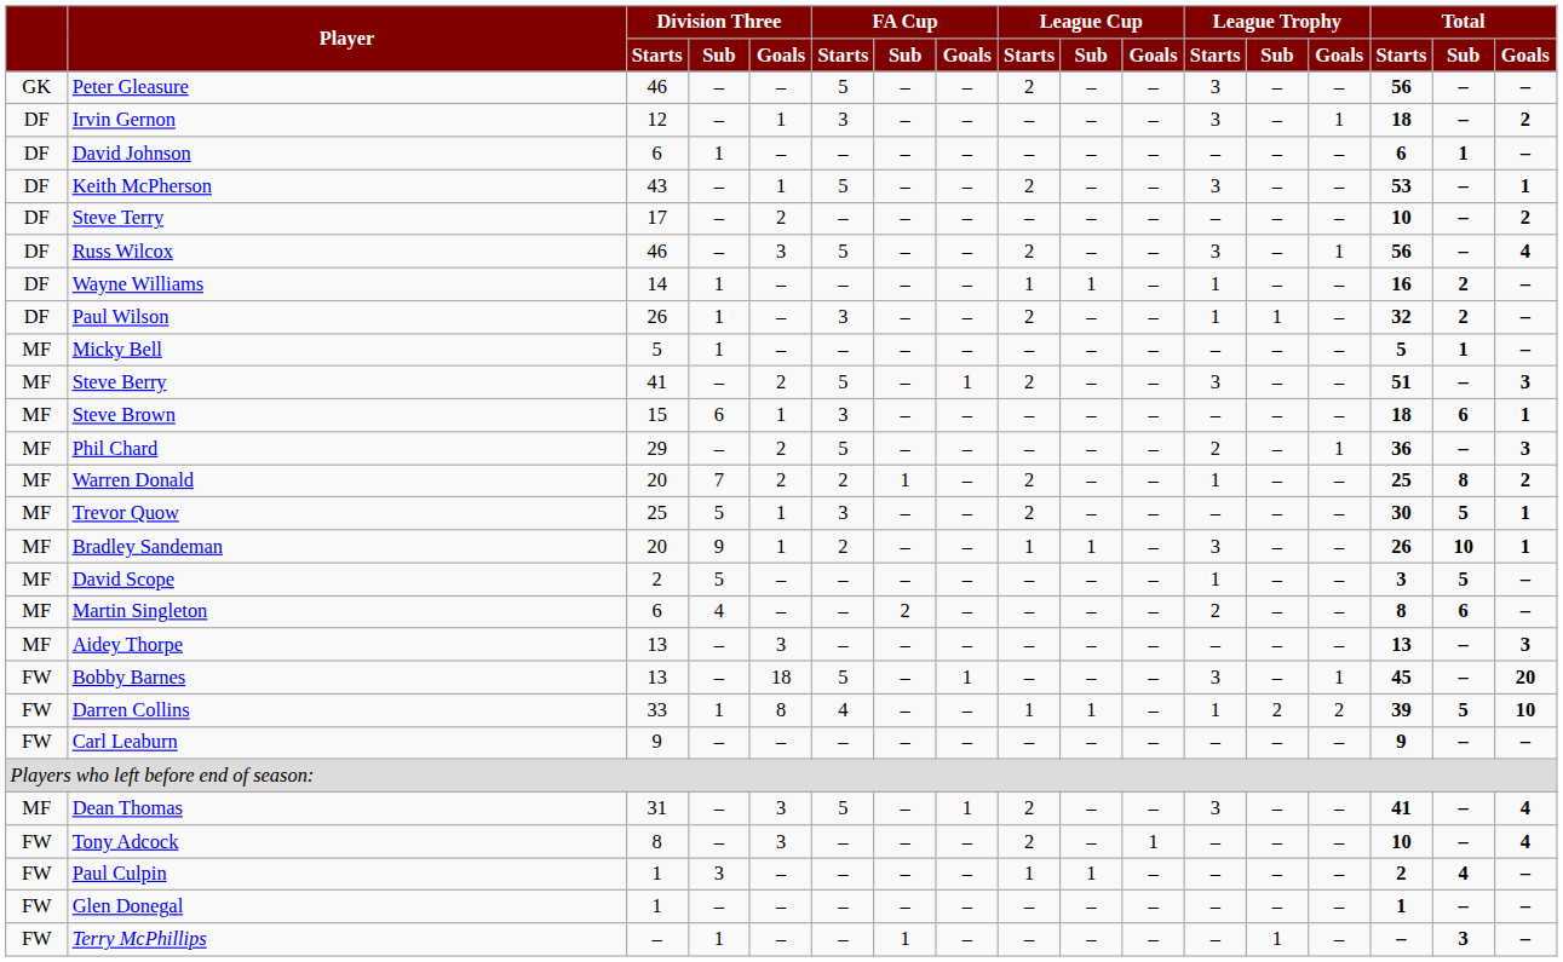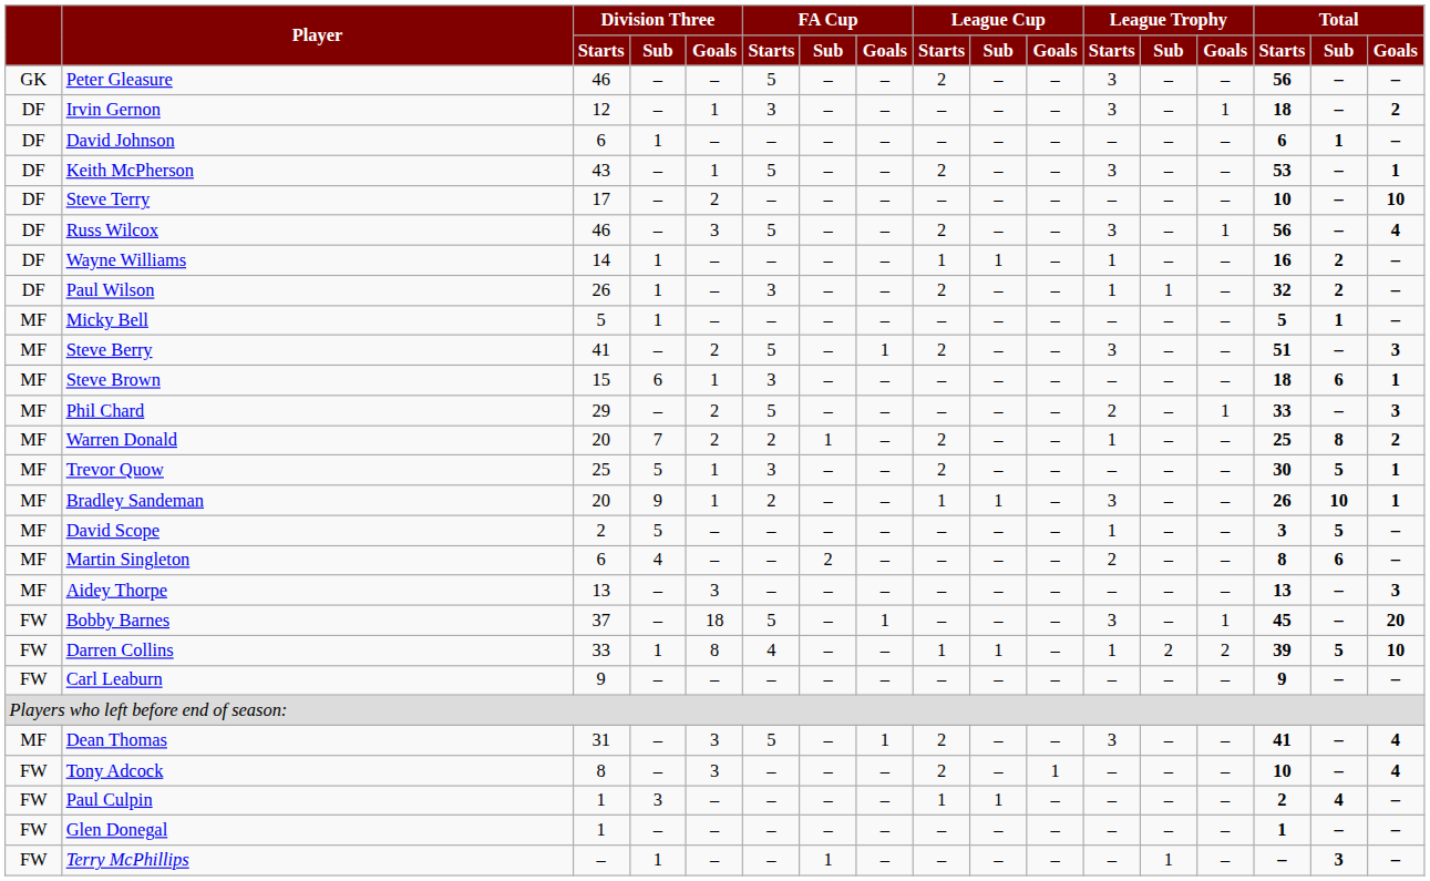 <table class="wikitable"  style="text-align:center; font-size:90%; width:71%;">
 <tr>
 <th rowspan="2" style="background:maroon; color:white;  width: 4%"></th>
 <th rowspan="2" style="background:maroon; color:white; ">Player</th>
 <th colspan="3" style="background:maroon; color:white; ">Division Three</th>
 <th colspan="3" style="background:maroon; color:white; ">FA Cup</th>
 <th colspan="3" style="background:maroon; color:white; ">League Cup</th>
 <th colspan="3" style="background:maroon; color:white; ">League Trophy</th>
 <th colspan="3" style="background:maroon; color:white; ">Total</th>
 </tr>
 <tr>
 <th style="background:maroon; color:white;  width: 4%;">Starts</th>
 <th style="background:maroon; color:white;  width: 4%;">Sub</th>
 <th style="background:maroon; color:white;  width: 4%;">Goals</th>
 <th style="background:maroon; color:white;  width: 4%;">Starts</th>
 <th style="background:maroon; color:white;  width: 4%;">Sub</th>
 <th style="background:maroon; color:white;  width: 4%;">Goals</th>
 <th style="background:maroon; color:white;  width: 4%;">Starts</th>
 <th style="background:maroon; color:white;  width: 4%;">Sub</th>
 <th style="background:maroon; color:white;  width: 4%;">Goals</th>
 <th style="background:maroon; color:white;  width: 4%;">Starts</th>
 <th style="background:maroon; color:white;  width: 4%;">Sub</th>
 <th style="background:maroon; color:white;  width: 4%;">Goals</th>
 <th style="background:maroon; color:white;  width: 4%;">Starts</th>
 <th style="background:maroon; color:white;  width: 4%;">Sub</th>
 <th style="background:maroon; color:white;  width: 4%;">Goals</th>
 </tr>
 <tr>
 <td>GK</td>
 <td style="text-align:left;"><a href='#'>Peter Gleasure</a></td>
 <td>46</td>
 <td>–</td>
 <td>–</td>
 <td>5</td>
 <td>–</td>
 <td>–</td>
 <td>2</td>
 <td>–</td>
 <td>–</td>
 <td>3</td>
 <td>–</td>
 <td>–</td>
 <td><strong>56</strong></td>
 <td><strong>–</strong></td>
 <td><strong>–</strong></td>
 </tr>
 <tr>
 <td>DF</td>
 <td style="text-align:left;"><a href='#'>Irvin Gernon</a></td>
 <td>12</td>
 <td>–</td>
 <td>1</td>
 <td>3</td>
 <td>–</td>
 <td>–</td>
 <td>–</td>
 <td>–</td>
 <td>–</td>
 <td>3</td>
 <td>–</td>
 <td>1</td>
 <td><strong>18</strong></td>
 <td><strong>–</strong></td>
 <td><strong>2</strong></td>
 </tr>
 <tr>
 <td>DF</td>
 <td style="text-align:left;"><a href='#'>David Johnson</a></td>
 <td>6</td>
 <td>1</td>
 <td>–</td>
 <td>–</td>
 <td>–</td>
 <td>–</td>
 <td>–</td>
 <td>–</td>
 <td>–</td>
 <td>–</td>
 <td>–</td>
 <td>–</td>
 <td><strong>6</strong></td>
 <td><strong>1</strong></td>
 <td><strong>–</strong></td>
 </tr>
 <tr>
 <td>DF</td>
 <td style="text-align:left;"><a href='#'>Keith McPherson</a></td>
 <td>43</td>
 <td>–</td>
 <td>1</td>
 <td>5</td>
 <td>–</td>
 <td>–</td>
 <td>2</td>
 <td>–</td>
 <td>–</td>
 <td>3</td>
 <td>–</td>
 <td>–</td>
 <td><strong>53</strong></td>
 <td><strong>–</strong></td>
 <td><strong>1</strong></td>
 </tr>
 <tr>
 <td>DF</td>
 <td style="text-align:left;"><a href='#'>Steve Terry</a></td>
 <td>17</td>
 <td>–</td>
 <td>2</td>
 <td>–</td>
 <td>–</td>
 <td>–</td>
 <td>–</td>
 <td>–</td>
 <td>–</td>
 <td>–</td>
 <td>–</td>
 <td>–</td>
 <td><strong>10</strong></td>
 <td><strong>–</strong></td>
-<td><strong>2</strong></td>
+<td><strong>10</strong></td>
 </tr>
 <tr>
 <td>DF</td>
 <td style="text-align:left;"><a href='#'>Russ Wilcox</a></td>
 <td>46</td>
 <td>–</td>
 <td>3</td>
 <td>5</td>
 <td>–</td>
 <td>–</td>
 <td>2</td>
 <td>–</td>
 <td>–</td>
 <td>3</td>
 <td>–</td>
 <td>1</td>
 <td><strong>56</strong></td>
 <td><strong>–</strong></td>
 <td><strong>4</strong></td>
 </tr>
 <tr>
 <td>DF</td>
 <td style="text-align:left;"><a href='#'>Wayne Williams</a></td>
 <td>14</td>
 <td>1</td>
 <td>–</td>
 <td>–</td>
 <td>–</td>
 <td>–</td>
 <td>1</td>
 <td>1</td>
 <td>–</td>
 <td>1</td>
 <td>–</td>
 <td>–</td>
 <td><strong>16</strong></td>
 <td><strong>2</strong></td>
 <td><strong>–</strong></td>
 </tr>
 <tr>
 <td>DF</td>
 <td style="text-align:left;"><a href='#'>Paul Wilson</a></td>
 <td>26</td>
 <td>1</td>
 <td>–</td>
 <td>3</td>
 <td>–</td>
 <td>–</td>
 <td>2</td>
 <td>–</td>
 <td>–</td>
 <td>1</td>
 <td>1</td>
 <td>–</td>
 <td><strong>32</strong></td>
 <td><strong>2</strong></td>
 <td><strong>–</strong></td>
 </tr>
 <tr>
 <td>MF</td>
 <td style="text-align:left;"><a href='#'>Micky Bell</a></td>
 <td>5</td>
 <td>1</td>
 <td>–</td>
 <td>–</td>
 <td>–</td>
 <td>–</td>
 <td>–</td>
 <td>–</td>
 <td>–</td>
 <td>–</td>
 <td>–</td>
 <td>–</td>
 <td><strong>5</strong></td>
 <td><strong>1</strong></td>
 <td><strong>–</strong></td>
 </tr>
 <tr>
 <td>MF</td>
 <td style="text-align:left;"><a href='#'>Steve Berry</a></td>
 <td>41</td>
 <td>–</td>
 <td>2</td>
 <td>5</td>
 <td>–</td>
 <td>1</td>
 <td>2</td>
 <td>–</td>
 <td>–</td>
 <td>3</td>
 <td>–</td>
 <td>–</td>
 <td><strong>51</strong></td>
 <td><strong>–</strong></td>
 <td><strong>3</strong></td>
 </tr>
 <tr>
 <td>MF</td>
 <td style="text-align:left;"><a href='#'>Steve Brown</a></td>
 <td>15</td>
 <td>6</td>
 <td>1</td>
 <td>3</td>
 <td>–</td>
 <td>–</td>
 <td>–</td>
 <td>–</td>
 <td>–</td>
 <td>–</td>
 <td>–</td>
 <td>–</td>
 <td><strong>18</strong></td>
 <td><strong>6</strong></td>
 <td><strong>1</strong></td>
 </tr>
 <tr>
 <td>MF</td>
 <td style="text-align:left;"><a href='#'>Phil Chard</a></td>
 <td>29</td>
 <td>–</td>
 <td>2</td>
 <td>5</td>
 <td>–</td>
 <td>–</td>
 <td>–</td>
 <td>–</td>
 <td>–</td>
 <td>2</td>
 <td>–</td>
 <td>1</td>
-<td><strong>36</strong></td>
+<td><strong>33</strong></td>
 <td><strong>–</strong></td>
 <td><strong>3</strong></td>
 </tr>
 <tr>
 <td>MF</td>
 <td style="text-align:left;"><a href='#'>Warren Donald</a></td>
 <td>20</td>
 <td>7</td>
 <td>2</td>
 <td>2</td>
 <td>1</td>
 <td>–</td>
 <td>2</td>
 <td>–</td>
 <td>–</td>
 <td>1</td>
 <td>–</td>
 <td>–</td>
 <td><strong>25</strong></td>
 <td><strong>8</strong></td>
 <td><strong>2</strong></td>
 </tr>
 <tr>
 <td>MF</td>
 <td style="text-align:left;"><a href='#'>Trevor Quow</a></td>
 <td>25</td>
 <td>5</td>
 <td>1</td>
 <td>3</td>
 <td>–</td>
 <td>–</td>
 <td>2</td>
 <td>–</td>
 <td>–</td>
 <td>–</td>
 <td>–</td>
 <td>–</td>
 <td><strong>30</strong></td>
 <td><strong>5</strong></td>
 <td><strong>1</strong></td>
 </tr>
 <tr>
 <td>MF</td>
 <td style="text-align:left;"><a href='#'>Bradley Sandeman</a></td>
 <td>20</td>
 <td>9</td>
 <td>1</td>
 <td>2</td>
 <td>–</td>
 <td>–</td>
 <td>1</td>
 <td>1</td>
 <td>–</td>
 <td>3</td>
 <td>–</td>
 <td>–</td>
 <td><strong>26</strong></td>
 <td><strong>10</strong></td>
 <td><strong>1</strong></td>
 </tr>
 <tr>
 <td>MF</td>
 <td style="text-align:left;"><a href='#'>David Scope</a></td>
 <td>2</td>
 <td>5</td>
 <td>–</td>
 <td>–</td>
 <td>–</td>
 <td>–</td>
 <td>–</td>
 <td>–</td>
 <td>–</td>
 <td>1</td>
 <td>–</td>
 <td>–</td>
 <td><strong>3</strong></td>
 <td><strong>5</strong></td>
 <td><strong>–</strong></td>
 </tr>
 <tr>
 <td>MF</td>
 <td style="text-align:left;"><a href='#'>Martin Singleton</a></td>
 <td>6</td>
 <td>4</td>
 <td>–</td>
 <td>–</td>
 <td>2</td>
 <td>–</td>
 <td>–</td>
 <td>–</td>
 <td>–</td>
 <td>2</td>
 <td>–</td>
 <td>–</td>
 <td><strong>8</strong></td>
 <td><strong>6</strong></td>
 <td><strong>–</strong></td>
 </tr>
 <tr>
 <td>MF</td>
 <td style="text-align:left;"><a href='#'>Aidey Thorpe</a></td>
 <td>13</td>
 <td>–</td>
 <td>3</td>
 <td>–</td>
 <td>–</td>
 <td>–</td>
 <td>–</td>
 <td>–</td>
 <td>–</td>
 <td>–</td>
 <td>–</td>
 <td>–</td>
 <td><strong>13</strong></td>
 <td><strong>–</strong></td>
 <td><strong>3</strong></td>
 </tr>
 <tr>
 <td>FW</td>
 <td style="text-align:left;"><a href='#'>Bobby Barnes</a></td>
-<td>13</td>
+<td>37</td>
 <td>–</td>
 <td>18</td>
 <td>5</td>
 <td>–</td>
 <td>1</td>
 <td>–</td>
 <td>–</td>
 <td>–</td>
 <td>3</td>
 <td>–</td>
 <td>1</td>
 <td><strong>45</strong></td>
 <td><strong>–</strong></td>
 <td><strong>20</strong></td>
 </tr>
 <tr>
 <td>FW</td>
 <td style="text-align:left;"><a href='#'>Darren Collins</a></td>
 <td>33</td>
 <td>1</td>
 <td>8</td>
 <td>4</td>
 <td>–</td>
 <td>–</td>
 <td>1</td>
 <td>1</td>
 <td>–</td>
 <td>1</td>
 <td>2</td>
 <td>2</td>
 <td><strong>39</strong></td>
 <td><strong>5</strong></td>
 <td><strong>10</strong></td>
 </tr>
 <tr>
 <td>FW</td>
 <td style="text-align:left;"><a href='#'>Carl Leaburn</a></td>
 <td>9</td>
 <td>–</td>
 <td>–</td>
 <td>–</td>
 <td>–</td>
 <td>–</td>
 <td>–</td>
 <td>–</td>
 <td>–</td>
 <td>–</td>
 <td>–</td>
 <td>–</td>
 <td><strong>9</strong></td>
 <td><strong>–</strong></td>
 <td><strong>–</strong></td>
 </tr>
 <tr>
 <td colspan="20" style="background:#dcdcdc; text-align:left;"><em>Players who left before end of season:</em></td>
 </tr>
 <tr>
 <td>MF</td>
 <td style="text-align:left;"><a href='#'>Dean Thomas</a></td>
 <td>31</td>
 <td>–</td>
 <td>3</td>
 <td>5</td>
 <td>–</td>
 <td>1</td>
 <td>2</td>
 <td>–</td>
 <td>–</td>
 <td>3</td>
 <td>–</td>
 <td>–</td>
 <td><strong>41</strong></td>
 <td><strong>–</strong></td>
 <td><strong>4</strong></td>
 </tr>
 <tr>
 <td>FW</td>
 <td style="text-align:left;"><a href='#'>Tony Adcock</a></td>
 <td>8</td>
 <td>–</td>
 <td>3</td>
 <td>–</td>
 <td>–</td>
 <td>–</td>
 <td>2</td>
 <td>–</td>
 <td>1</td>
 <td>–</td>
 <td>–</td>
 <td>–</td>
 <td><strong>10</strong></td>
 <td><strong>–</strong></td>
 <td><strong>4</strong></td>
 </tr>
 <tr>
 <td>FW</td>
 <td style="text-align:left;"><a href='#'>Paul Culpin</a></td>
 <td>1</td>
 <td>3</td>
 <td>–</td>
 <td>–</td>
 <td>–</td>
 <td>–</td>
 <td>1</td>
 <td>1</td>
 <td>–</td>
 <td>–</td>
 <td>–</td>
 <td>–</td>
 <td><strong>2</strong></td>
 <td><strong>4</strong></td>
 <td><strong>–</strong></td>
 </tr>
 <tr>
 <td>FW</td>
 <td style="text-align:left;"><a href='#'>Glen Donegal</a></td>
 <td>1</td>
 <td>–</td>
 <td>–</td>
 <td>–</td>
 <td>–</td>
 <td>–</td>
 <td>–</td>
 <td>–</td>
 <td>–</td>
 <td>–</td>
 <td>–</td>
 <td>–</td>
 <td><strong>1</strong></td>
 <td><strong>–</strong></td>
 <td><strong>–</strong></td>
 </tr>
 <tr>
 <td>FW</td>
 <td style="text-align:left;"><em><a href='#'>Terry McPhillips</a></em></td>
 <td>–</td>
 <td>1</td>
 <td>–</td>
 <td>–</td>
 <td>1</td>
 <td>–</td>
 <td>–</td>
 <td>–</td>
 <td>–</td>
 <td>–</td>
 <td>1</td>
 <td>–</td>
 <td><strong>–</strong></td>
 <td><strong>3</strong></td>
 <td><strong>–</strong></td>
 </tr>
 </table>
